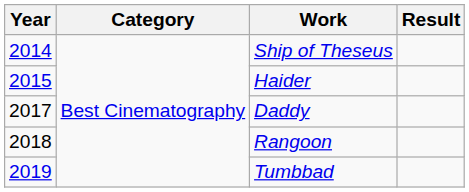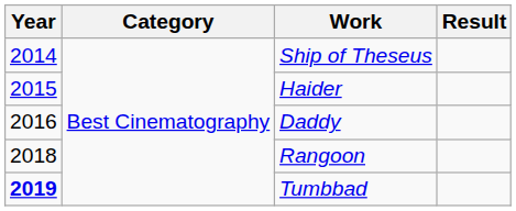 <table class="wikitable sortable">
 <tr>
 <th>Year</th>
 <th>Category</th>
 <th>Work</th>
 <th>Result</th>
 </tr>
 <tr>
 <td><a href='#'>2014</a></td>
 <td rowspan="5"><a href='#'>Best Cinematography</a></td>
 <td><em><a href='#'>Ship of Theseus</a></em></td>
 <td></td>
 </tr>
 <tr>
 <td><a href='#'>2015</a></td>
 <td><em><a href='#'>Haider</a></em></td>
 <td></td>
 </tr>
 <tr>
-<td>2017</td>
+<td>2016</td>
 <td><em><a href='#'>Daddy</a></em></td>
 <td></td>
 </tr>
 <tr>
 <td>2018</td>
 <td><em><a href='#'>Rangoon</a></em></td>
 <td></td>
 </tr>
 <tr>
-<td><a href='#'>2019</a></td>
+<td><strong><a href='#'>2019</a></strong></td>
 <td><em><a href='#'>Tumbbad</a></em></td>
 <td></td>
 </tr>
 </table>
